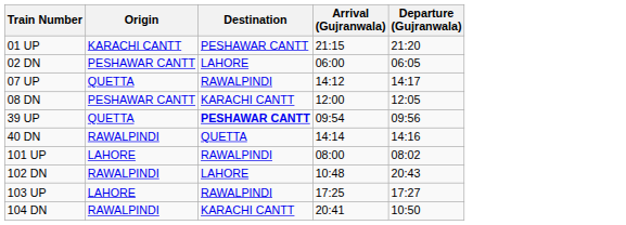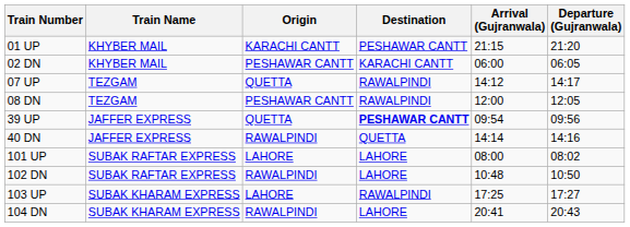 <table class="wikitable sortable">
 <tr>
 <th>Train Number</th>
+<th>Train Name</th>
 <th>Origin</th>
 <th>Destination</th>
 <th>Arrival<br>(Gujranwala)</th>
 <th>Departure<br>(Gujranwala)</th>
 </tr>
 <tr>
 <td>01 UP</td>
+<td><a href='#'>KHYBER MAIL</a></td>
 <td><a href='#'>KARACHI CANTT</a></td>
 <td><a href='#'>PESHAWAR CANTT</a></td>
 <td>21:15</td>
 <td>21:20</td>
 </tr>
 <tr>
 <td>02 DN</td>
+<td><a href='#'>KHYBER MAIL</a></td>
 <td><a href='#'>PESHAWAR CANTT</a></td>
-<td><a href='#'>LAHORE</a></td>
+<td><a href='#'>KARACHI CANTT</a></td>
 <td>06:00</td>
 <td>06:05</td>
 </tr>
 <tr>
 <td>07 UP</td>
+<td><a href='#'>TEZGAM</a></td>
 <td><a href='#'>QUETTA</a></td>
 <td><a href='#'>RAWALPINDI</a></td>
 <td>14:12</td>
 <td>14:17</td>
 </tr>
 <tr>
 <td>08 DN</td>
+<td><a href='#'>TEZGAM</a></td>
 <td><a href='#'>PESHAWAR CANTT</a></td>
-<td><a href='#'>KARACHI CANTT</a></td>
+<td><a href='#'>RAWALPINDI</a></td>
 <td>12:00</td>
 <td>12:05</td>
 </tr>
 <tr>
 <td>39 UP</td>
+<td><a href='#'>JAFFER EXPRESS</a></td>
 <td><a href='#'>QUETTA</a></td>
 <td><strong><a href='#'>PESHAWAR CANTT</a></strong></td>
 <td>09:54</td>
 <td>09:56</td>
 </tr>
 <tr>
 <td>40 DN</td>
+<td><a href='#'>JAFFER EXPRESS</a></td>
 <td><a href='#'>RAWALPINDI</a></td>
 <td><a href='#'>QUETTA</a></td>
 <td>14:14</td>
 <td>14:16</td>
 </tr>
 <tr>
 <td>101 UP</td>
+<td><a href='#'>SUBAK RAFTAR EXPRESS</a></td>
 <td><a href='#'>LAHORE</a></td>
-<td><a href='#'>RAWALPINDI</a></td>
+<td><a href='#'>LAHORE</a></td>
 <td>08:00</td>
 <td>08:02</td>
 </tr>
 <tr>
 <td>102 DN</td>
+<td><a href='#'>SUBAK RAFTAR EXPRESS</a></td>
 <td><a href='#'>RAWALPINDI</a></td>
 <td><a href='#'>LAHORE</a></td>
 <td>10:48</td>
-<td>20:43</td>
+<td>10:50</td>
 </tr>
 <tr>
 <td>103 UP</td>
+<td><a href='#'>SUBAK KHARAM EXPRESS</a></td>
 <td><a href='#'>LAHORE</a></td>
 <td><a href='#'>RAWALPINDI</a></td>
 <td>17:25</td>
 <td>17:27</td>
 </tr>
 <tr>
 <td>104 DN</td>
+<td><a href='#'>SUBAK KHARAM EXPRESS</a></td>
 <td><a href='#'>RAWALPINDI</a></td>
-<td><a href='#'>KARACHI CANTT</a></td>
+<td><a href='#'>LAHORE</a></td>
 <td>20:41</td>
-<td>10:50</td>
+<td>20:43</td>
 </tr>
 </table>
